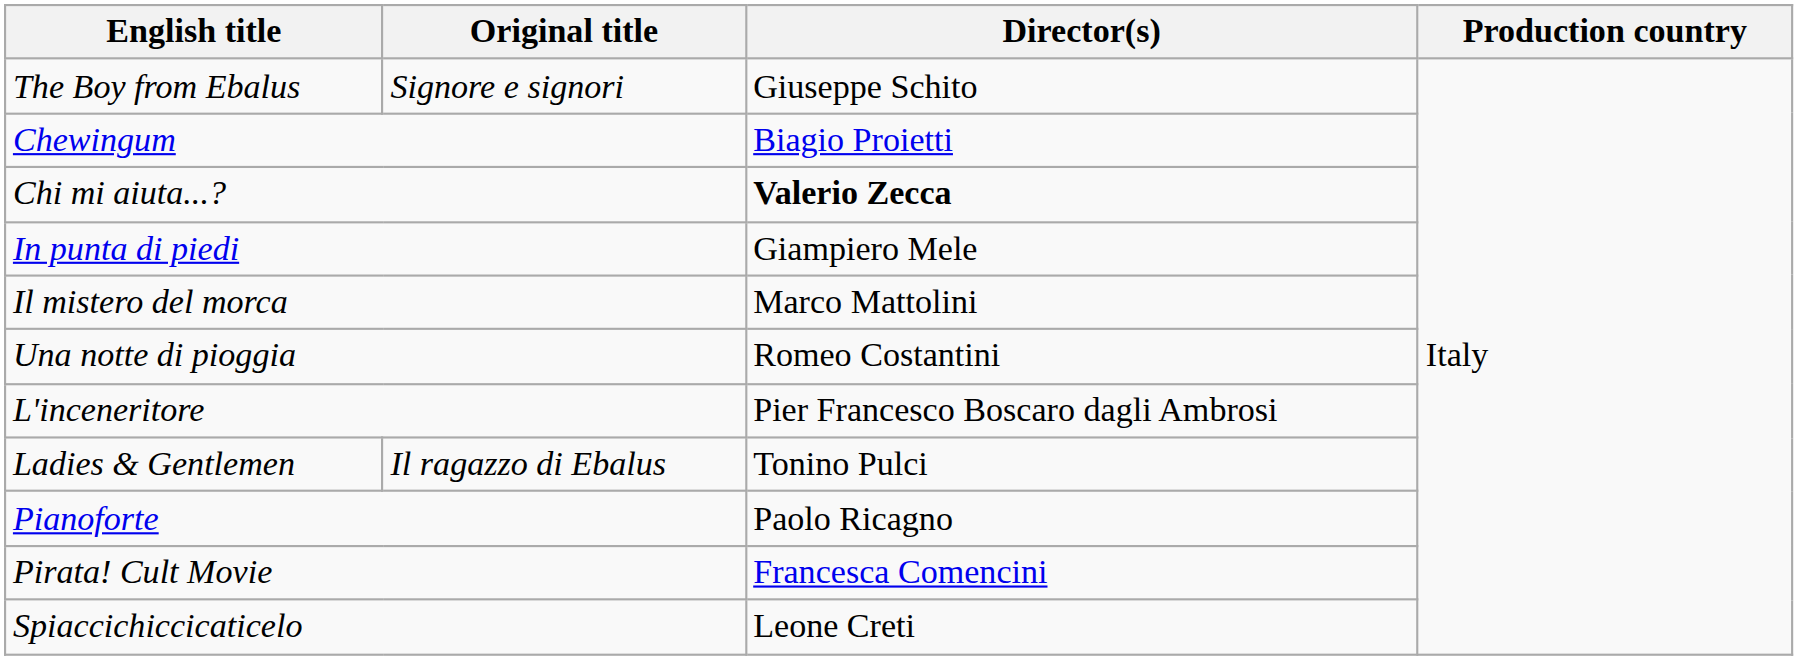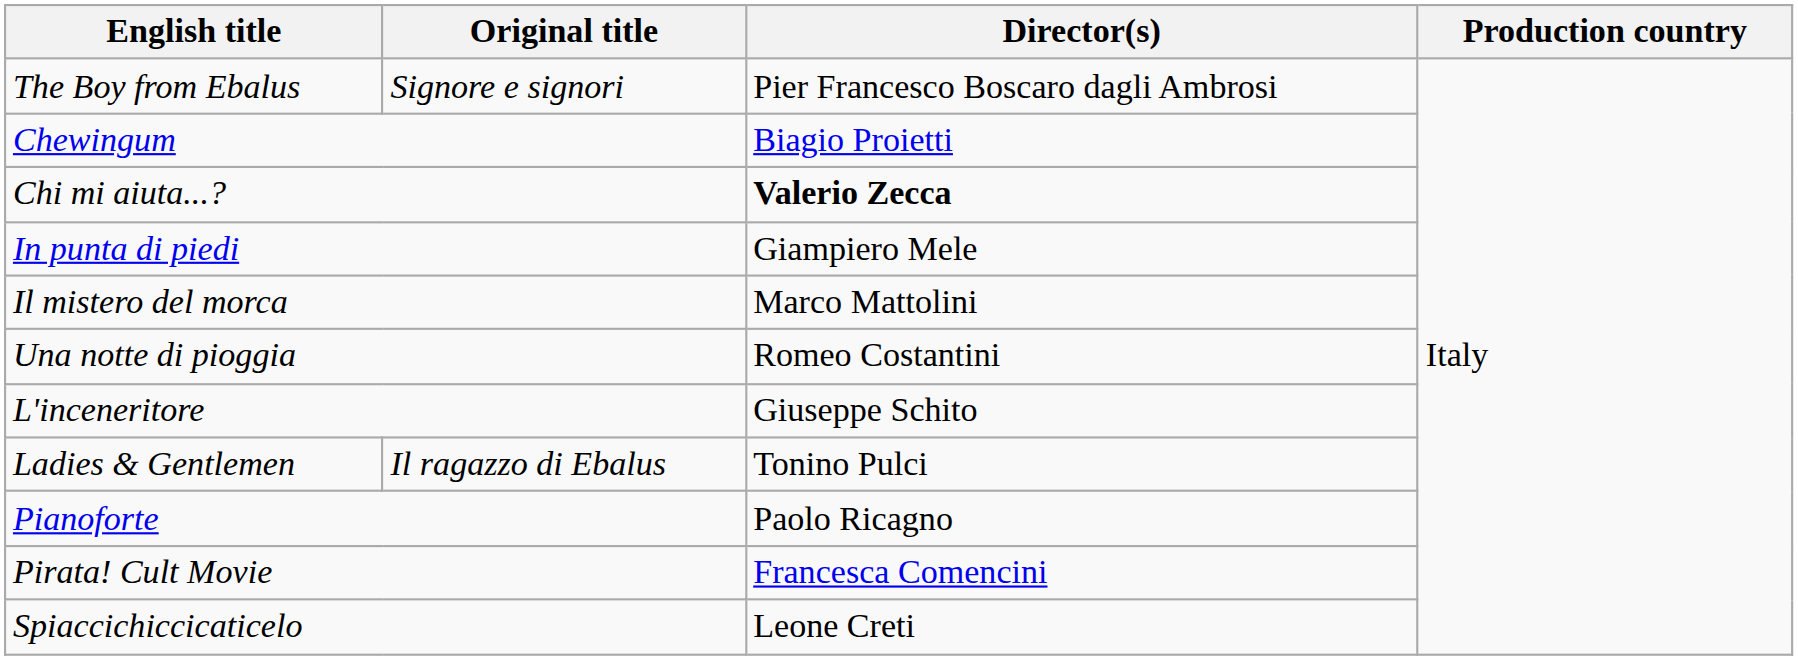 <table class="wikitable" width="95%">
 <tr>
 <th>English title</th>
 <th>Original title</th>
 <th>Director(s)</th>
 <th>Production country</th>
 </tr>
 <tr>
 <td><em>The Boy from Ebalus</em></td>
 <td><em>Signore e signori</em></td>
-<td>Giuseppe Schito</td>
+<td>Pier Francesco Boscaro dagli Ambrosi</td>
 <td rowspan="11">Italy</td>
 </tr>
 <tr>
 <td colspan=2><em><a href='#'>Chewingum</a></em></td>
 <td><a href='#'>Biagio Proietti</a></td>
 </tr>
 <tr>
 <td colspan=2><em>Chi mi aiuta...?</em></td>
 <td><strong>Valerio Zecca</strong></td>
 </tr>
 <tr>
 <td colspan=2><em><a href='#'>In punta di piedi</a></em></td>
 <td>Giampiero Mele</td>
 </tr>
 <tr>
 <td colspan=2><em>Il mistero del morca</em></td>
 <td>Marco Mattolini</td>
 </tr>
 <tr>
 <td colspan=2><em>Una notte di pioggia</em></td>
 <td>Romeo Costantini</td>
 </tr>
 <tr>
 <td colspan=2><em>L'inceneritore</em></td>
-<td>Pier Francesco Boscaro dagli Ambrosi</td>
+<td>Giuseppe Schito</td>
 </tr>
 <tr>
 <td><em>Ladies & Gentlemen</em></td>
 <td><em>Il ragazzo di Ebalus</em></td>
 <td>Tonino Pulci</td>
 </tr>
 <tr>
 <td colspan=2><em><a href='#'>Pianoforte</a></em></td>
 <td>Paolo Ricagno</td>
 </tr>
 <tr>
 <td colspan=2><em>Pirata! Cult Movie</em></td>
 <td><a href='#'>Francesca Comencini</a></td>
 </tr>
 <tr>
 <td colspan=2><em>Spiaccichiccicaticelo</em></td>
 <td>Leone Creti</td>
 </tr>
 </table>
